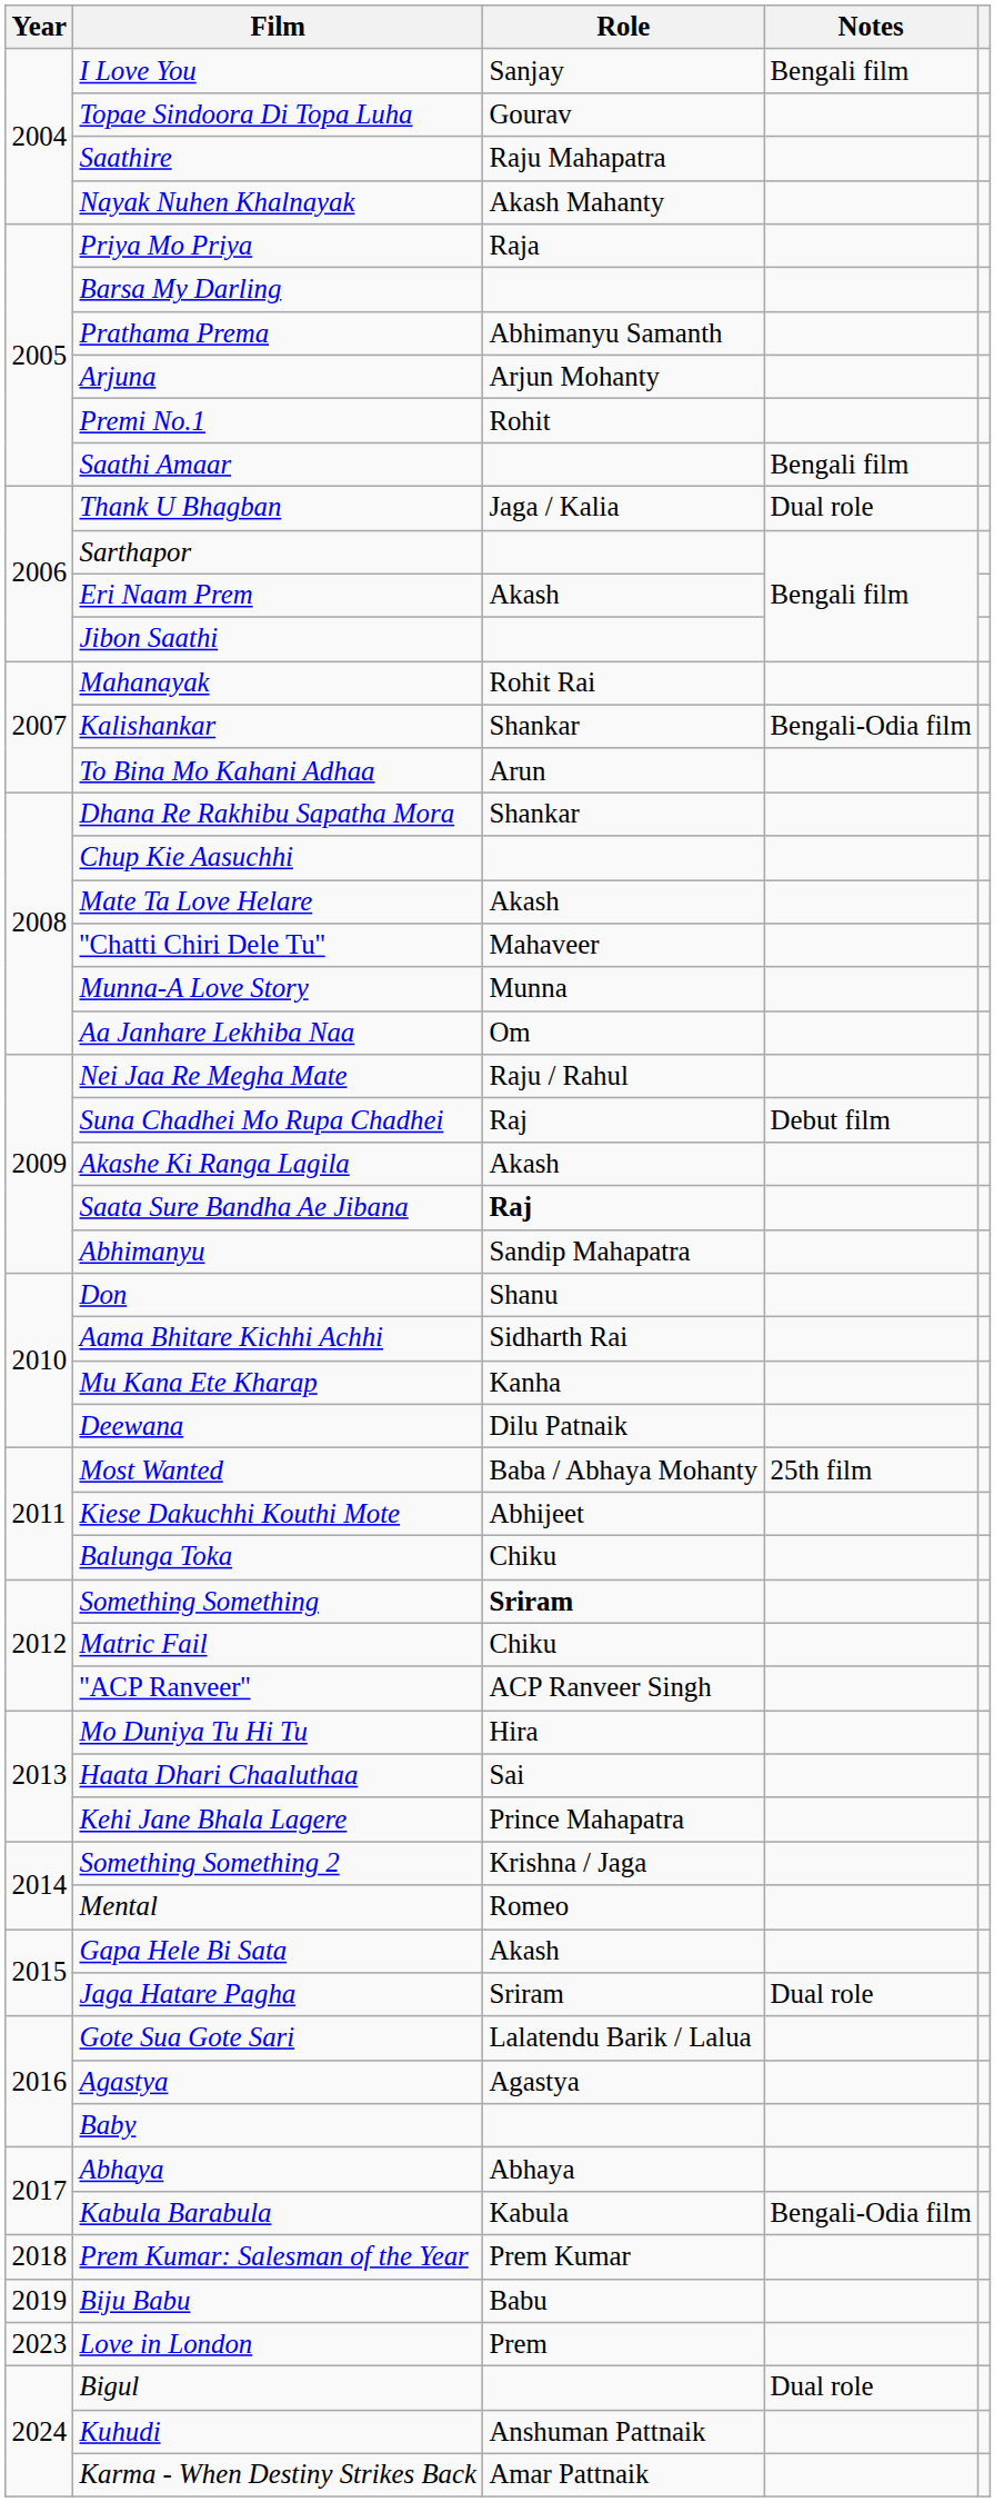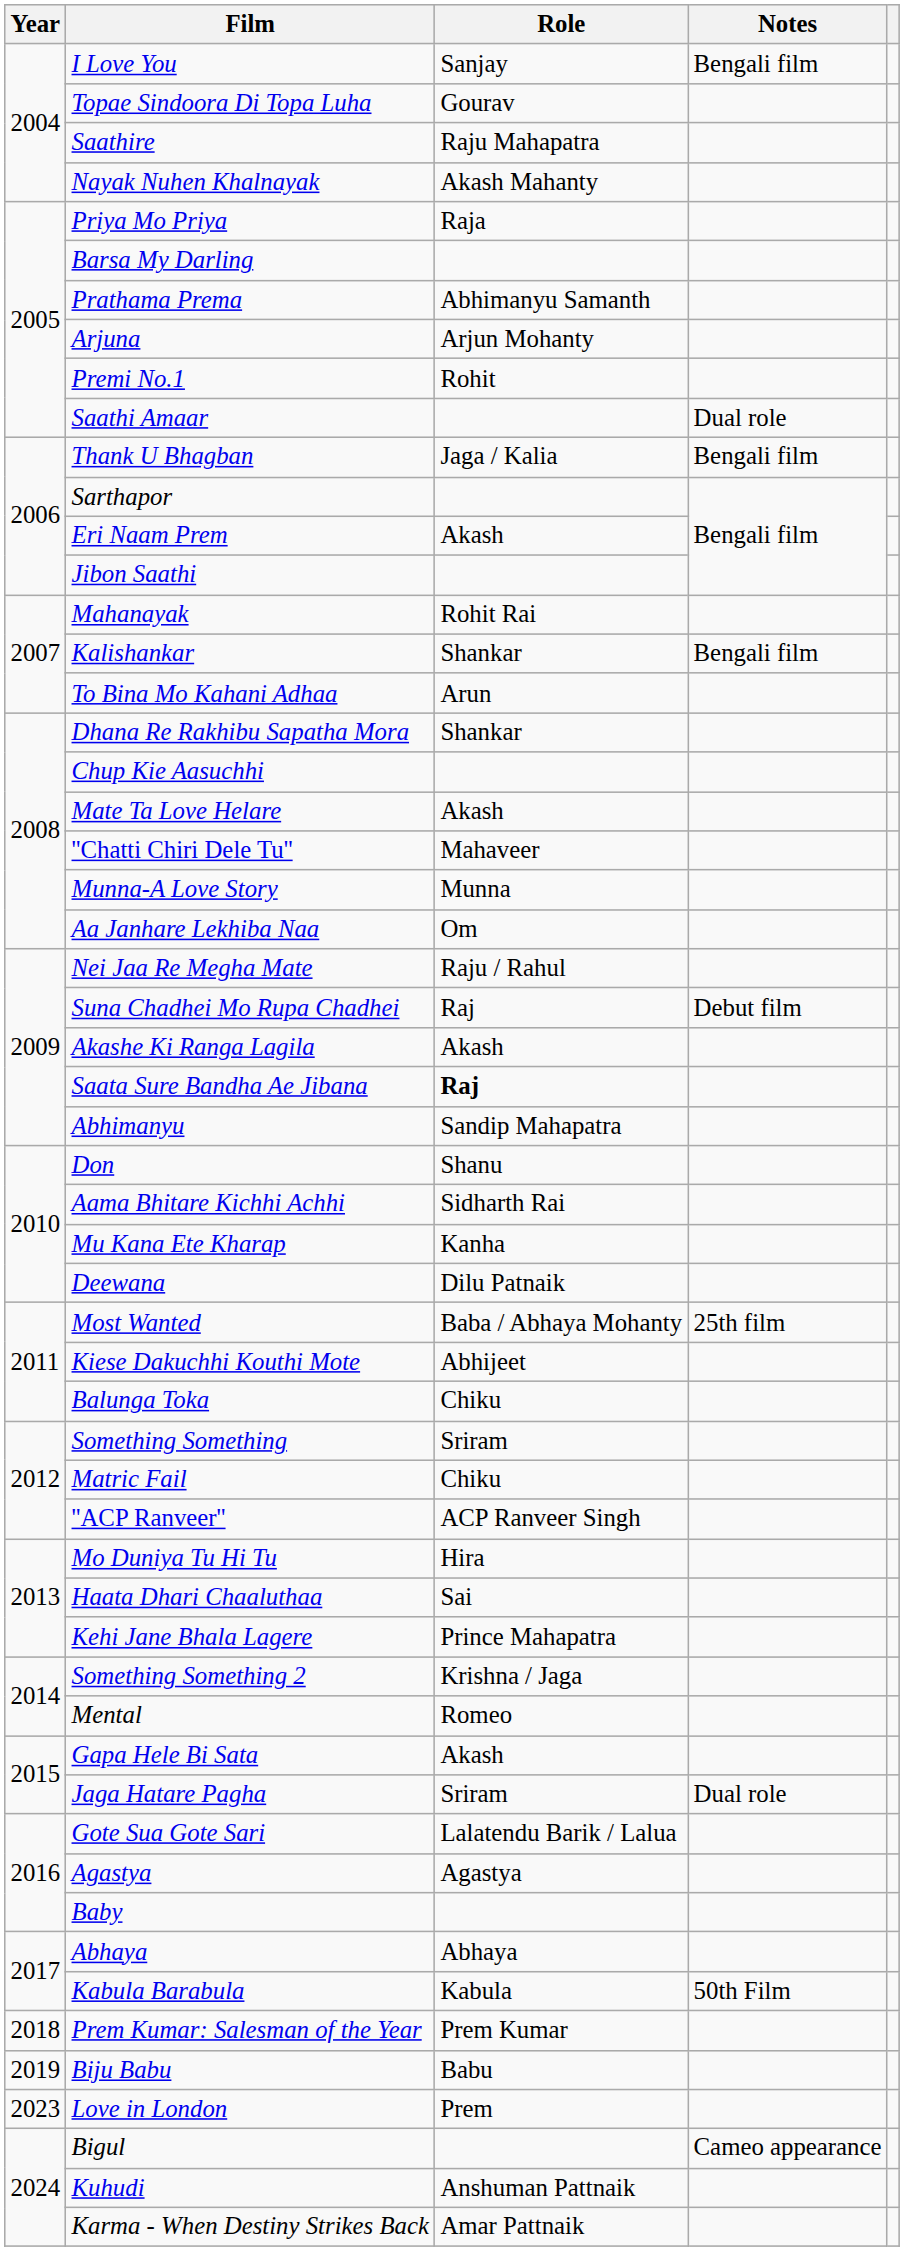 <table class="wikitable sortable">
 <tr>
 <th>Year</th>
 <th>Film</th>
 <th>Role</th>
 <th>Notes</th>
 <th></th>
 </tr>
 <tr>
 <td rowspan="4">2004</td>
 <td><em><a href='#'>I Love You</a></em></td>
 <td>Sanjay</td>
 <td>Bengali film</td>
 <td></td>
 </tr>
 <tr>
 <td><em><a href='#'>Topae Sindoora Di Topa Luha</a></em></td>
 <td>Gourav</td>
 <td></td>
 <td></td>
 </tr>
 <tr>
 <td><em><a href='#'>Saathire</a></em></td>
 <td>Raju Mahapatra</td>
 <td></td>
 <td></td>
 </tr>
 <tr>
 <td><em><a href='#'>Nayak Nuhen Khalnayak</a></em></td>
 <td>Akash Mahanty</td>
 <td></td>
 <td></td>
 </tr>
 <tr>
 <td rowspan="6">2005</td>
 <td><em><a href='#'>Priya Mo Priya</a></em></td>
 <td>Raja</td>
 <td></td>
 <td></td>
 </tr>
 <tr>
 <td><a href='#'><em>Barsa My Darling</em></a></td>
 <td></td>
 <td></td>
 <td></td>
 </tr>
 <tr>
 <td><em><a href='#'>Prathama Prema</a></em></td>
 <td>Abhimanyu Samanth</td>
 <td></td>
 <td></td>
 </tr>
 <tr>
 <td><em><a href='#'>Arjuna</a></em></td>
 <td>Arjun Mohanty</td>
 <td></td>
 <td></td>
 </tr>
 <tr>
 <td><em><a href='#'>Premi No.1</a></em></td>
 <td>Rohit</td>
 <td></td>
 <td></td>
 </tr>
 <tr>
 <td><em><a href='#'>Saathi Amaar</a></em></td>
 <td></td>
-<td>Bengali film</td>
+<td>Dual role</td>
 <td></td>
 </tr>
 <tr>
 <td rowspan="4">2006</td>
 <td><em><a href='#'>Thank U Bhagban</a></em></td>
 <td>Jaga / Kalia</td>
-<td>Dual role</td>
+<td>Bengali film</td>
 <td></td>
 </tr>
 <tr>
 <td><em>Sarthapor</em></td>
 <td></td>
 <td rowspan="3">Bengali film</td>
 <td></td>
 </tr>
 <tr>
 <td><em><a href='#'>Eri Naam Prem</a></em></td>
 <td>Akash</td>
 <td></td>
 </tr>
 <tr>
 <td><em><a href='#'>Jibon Saathi</a></em></td>
 <td></td>
 <td></td>
 </tr>
 <tr>
 <td rowspan="3">2007</td>
 <td><em><a href='#'>Mahanayak</a></em></td>
 <td>Rohit Rai</td>
 <td></td>
 <td></td>
 </tr>
 <tr>
 <td><em><a href='#'>Kalishankar</a></em></td>
 <td>Shankar</td>
-<td>Bengali-Odia film</td>
+<td>Bengali film</td>
 <td></td>
 </tr>
 <tr>
 <td><em><a href='#'>To Bina Mo Kahani Adhaa</a></em></td>
 <td>Arun</td>
 <td></td>
 <td></td>
 </tr>
 <tr>
 <td rowspan="6">2008</td>
 <td><em><a href='#'>Dhana Re Rakhibu Sapatha Mora</a></em></td>
 <td>Shankar</td>
 <td></td>
 <td></td>
 </tr>
 <tr>
 <td><em><a href='#'>Chup Kie Aasuchhi</a></em></td>
 <td></td>
 <td></td>
 <td></td>
 </tr>
 <tr>
 <td><em><a href='#'>Mate Ta Love Helare</a></em></td>
 <td>Akash</td>
 <td></td>
 <td></td>
 </tr>
 <tr>
 <td><a href='#'>''Chatti Chiri Dele Tu''</a></td>
 <td>Mahaveer</td>
 <td></td>
 <td></td>
 </tr>
 <tr>
 <td><em><a href='#'>Munna-A Love Story</a></em></td>
 <td>Munna</td>
 <td></td>
 <td></td>
 </tr>
 <tr>
 <td><em><a href='#'>Aa Janhare Lekhiba Naa</a></em></td>
 <td>Om</td>
 <td></td>
 <td></td>
 </tr>
 <tr>
 <td rowspan="5">2009</td>
 <td><em><a href='#'>Nei Jaa Re Megha Mate</a></em></td>
 <td>Raju / Rahul</td>
 <td></td>
 <td></td>
 </tr>
 <tr>
 <td><em><a href='#'>Suna Chadhei Mo Rupa Chadhei</a></em></td>
 <td>Raj</td>
 <td>Debut film</td>
 <td></td>
 </tr>
 <tr>
 <td><em><a href='#'>Akashe Ki Ranga Lagila</a></em></td>
 <td>Akash</td>
 <td></td>
 <td></td>
 </tr>
 <tr>
 <td><em><a href='#'>Saata Sure Bandha Ae Jibana</a></em></td>
 <td><strong>Raj</strong></td>
 <td></td>
 <td></td>
 </tr>
 <tr>
 <td><em><a href='#'>Abhimanyu</a></em></td>
 <td>Sandip Mahapatra</td>
 <td></td>
 <td></td>
 </tr>
 <tr>
 <td rowspan="4">2010</td>
 <td><em><a href='#'>Don</a></em></td>
 <td>Shanu</td>
 <td></td>
 <td></td>
 </tr>
 <tr>
 <td><em><a href='#'>Aama Bhitare Kichhi Achhi</a></em></td>
 <td>Sidharth Rai</td>
 <td></td>
 <td></td>
 </tr>
 <tr>
 <td><em><a href='#'>Mu Kana Ete Kharap</a></em></td>
 <td>Kanha</td>
 <td></td>
 <td></td>
 </tr>
 <tr>
 <td><em><a href='#'>Deewana</a></em></td>
 <td>Dilu Patnaik</td>
 <td></td>
 <td></td>
 </tr>
 <tr>
 <td rowspan="3">2011</td>
 <td><em><a href='#'>Most Wanted</a></em></td>
 <td>Baba / Abhaya Mohanty</td>
 <td>25th film</td>
 <td></td>
 </tr>
 <tr>
 <td><em><a href='#'>Kiese Dakuchhi Kouthi Mote</a></em></td>
 <td>Abhijeet</td>
 <td></td>
 <td></td>
 </tr>
 <tr>
 <td><em><a href='#'>Balunga Toka</a></em></td>
 <td>Chiku</td>
 <td></td>
 <td></td>
 </tr>
 <tr>
 <td rowspan="3">2012</td>
 <td><a href='#'><em>Something Something</em></a></td>
-<td><strong>Sriram</strong></td>
+<td>Sriram</td>
 <td></td>
 <td></td>
 </tr>
 <tr>
 <td><em><a href='#'>Matric Fail</a></em></td>
 <td>Chiku</td>
 <td></td>
 <td></td>
 </tr>
 <tr>
 <td><a href='#'>''ACP Ranveer''</a></td>
 <td>ACP Ranveer Singh</td>
 <td></td>
 <td></td>
 </tr>
 <tr>
 <td rowspan="3">2013</td>
 <td><em><a href='#'>Mo Duniya Tu Hi Tu</a></em></td>
 <td>Hira</td>
 <td></td>
 <td></td>
 </tr>
 <tr>
 <td><em><a href='#'>Haata Dhari Chaaluthaa</a></em></td>
 <td>Sai</td>
 <td></td>
 <td></td>
 </tr>
 <tr>
 <td><em><a href='#'>Kehi Jane Bhala Lagere</a></em></td>
 <td>Prince Mahapatra</td>
 <td></td>
 <td></td>
 </tr>
 <tr>
 <td rowspan="2">2014</td>
 <td><em><a href='#'>Something Something 2</a></em></td>
 <td>Krishna / Jaga</td>
 <td></td>
 <td></td>
 </tr>
 <tr>
 <td><em>Mental</em></td>
 <td>Romeo</td>
 <td></td>
 <td></td>
 </tr>
 <tr>
 <td rowspan="2">2015</td>
 <td><em><a href='#'>Gapa Hele Bi Sata</a></em></td>
 <td>Akash</td>
 <td></td>
 <td></td>
 </tr>
 <tr>
 <td><em><a href='#'>Jaga Hatare Pagha</a></em></td>
 <td>Sriram</td>
 <td>Dual role</td>
 <td></td>
 </tr>
 <tr>
 <td rowspan="3">2016</td>
 <td><em><a href='#'>Gote Sua Gote Sari</a></em></td>
 <td>Lalatendu Barik / Lalua</td>
 <td></td>
 <td></td>
 </tr>
 <tr>
 <td><em><a href='#'>Agastya</a></em></td>
 <td>Agastya</td>
 <td></td>
 <td></td>
 </tr>
 <tr>
 <td><em><a href='#'>Baby</a></em></td>
 <td></td>
 <td></td>
 <td></td>
 </tr>
 <tr>
 <td rowspan="2">2017</td>
 <td><em><a href='#'>Abhaya</a></em></td>
 <td>Abhaya</td>
 <td></td>
 <td></td>
 </tr>
 <tr>
 <td><em><a href='#'>Kabula Barabula</a></em></td>
 <td>Kabula</td>
-<td>Bengali-Odia film</td>
+<td>50th Film</td>
 <td></td>
 </tr>
 <tr>
 <td>2018</td>
 <td><em><a href='#'>Prem Kumar: Salesman of the Year</a></em></td>
 <td>Prem Kumar</td>
 <td></td>
 <td></td>
 </tr>
 <tr>
 <td>2019</td>
 <td><em><a href='#'>Biju Babu</a></em></td>
 <td>Babu</td>
 <td></td>
 <td></td>
 </tr>
 <tr>
 <td rowspan="1">2023</td>
 <td><em><a href='#'>Love in London</a></em></td>
 <td>Prem</td>
 <td></td>
 <td></td>
 </tr>
 <tr>
 <td rowspan="3">2024</td>
 <td><em>Bigul</em></td>
 <td></td>
-<td>Dual role</td>
+<td>Cameo appearance</td>
 <td></td>
 </tr>
 <tr>
 <td><em><a href='#'>Kuhudi</a></em></td>
 <td>Anshuman Pattnaik</td>
 <td></td>
 <td></td>
 </tr>
 <tr>
 <td><em>Karma - When Destiny Strikes Back</em></td>
 <td>Amar Pattnaik</td>
 <td></td>
 <td></td>
 </tr>
 </table>
